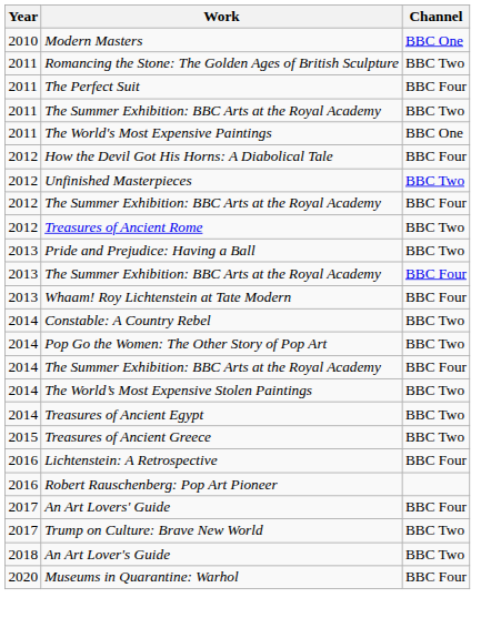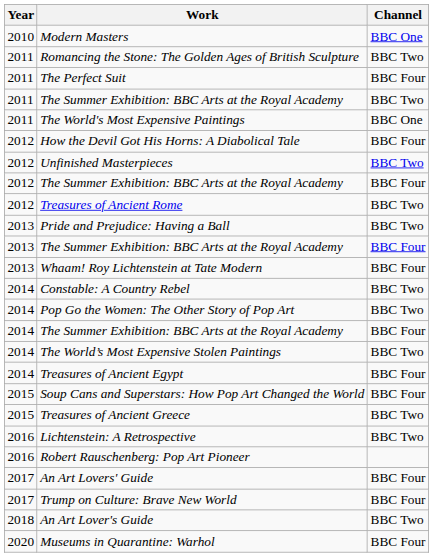 <table class="wikitable">
 <tr>
 <th>Year</th>
 <th>Work</th>
 <th>Channel</th>
 </tr>
 <tr>
 <td>2010</td>
 <td><em>Modern Masters</em></td>
 <td><a href='#'>BBC One</a></td>
 </tr>
 <tr>
 <td>2011</td>
 <td><em>Romancing the Stone: The Golden Ages of British Sculpture</em></td>
 <td>BBC Two</td>
 </tr>
 <tr>
 <td>2011</td>
 <td><em>The Perfect Suit</em></td>
 <td>BBC Four</td>
 </tr>
 <tr>
 <td>2011</td>
 <td><em>The Summer Exhibition: BBC Arts at the Royal Academy</em></td>
 <td>BBC Two</td>
 </tr>
 <tr>
 <td>2011</td>
 <td><em>The World's Most Expensive Paintings</em></td>
 <td>BBC One</td>
 </tr>
 <tr>
 <td>2012</td>
 <td><em>How the Devil Got His Horns: A Diabolical Tale</em></td>
 <td>BBC Four</td>
 </tr>
 <tr>
 <td>2012</td>
 <td><em>Unfinished Masterpieces</em></td>
 <td><a href='#'>BBC Two</a></td>
 </tr>
 <tr>
 <td>2012</td>
 <td><em>The Summer Exhibition: BBC Arts at the Royal Academy</em></td>
 <td>BBC Four</td>
 </tr>
 <tr>
 <td>2012</td>
 <td><em><a href='#'>Treasures of Ancient Rome</a></em></td>
 <td>BBC Two</td>
 </tr>
 <tr>
 <td>2013</td>
 <td><em>Pride and Prejudice: Having a Ball</em></td>
 <td>BBC Two</td>
 </tr>
 <tr>
 <td>2013</td>
 <td><em>The Summer Exhibition: BBC Arts at the Royal Academy</em></td>
 <td><a href='#'>BBC Four</a></td>
 </tr>
 <tr>
 <td>2013</td>
 <td><em>Whaam! Roy Lichtenstein at Tate Modern</em></td>
 <td>BBC Four</td>
 </tr>
 <tr>
 <td>2014</td>
 <td><em>Constable: A Country Rebel</em></td>
 <td>BBC Two</td>
 </tr>
 <tr>
 <td>2014</td>
 <td><em>Pop Go the Women: The Other Story of Pop Art</em></td>
 <td>BBC Two</td>
 </tr>
 <tr>
 <td>2014</td>
 <td><em>The Summer Exhibition: BBC Arts at the Royal Academy</em></td>
 <td>BBC Four</td>
 </tr>
 <tr>
 <td>2014</td>
 <td><em>The World’s Most Expensive Stolen Paintings</em></td>
 <td>BBC Two</td>
 </tr>
 <tr>
 <td>2014</td>
 <td><em>Treasures of Ancient Egypt</em></td>
-<td>BBC Two</td>
+<td>BBC Four</td>
+</tr>
+<tr>
+<td>2015</td>
+<td><em>Soup Cans and Superstars: How Pop Art Changed the World</em></td>
+<td>BBC Four</td>
 </tr>
 <tr>
 <td>2015</td>
 <td><em>Treasures of Ancient Greece</em></td>
 <td>BBC Two</td>
 </tr>
 <tr>
 <td>2016</td>
 <td><em>Lichtenstein: A Retrospective</em></td>
-<td>BBC Four</td>
+<td>BBC Two</td>
 </tr>
 <tr>
 <td>2016</td>
 <td><em>Robert Rauschenberg: Pop Art Pioneer</em></td>
 <td></td>
 </tr>
 <tr>
 <td>2017</td>
 <td><em>An Art Lovers' Guide</em></td>
 <td>BBC Four</td>
 </tr>
 <tr>
 <td>2017</td>
 <td><em>Trump on Culture: Brave New World</em></td>
-<td>BBC Two</td>
+<td>BBC Four</td>
 </tr>
 <tr>
 <td>2018</td>
 <td><em>An Art Lover's Guide</em></td>
 <td>BBC Two</td>
 </tr>
 <tr>
 <td>2020</td>
 <td><em>Museums in Quarantine: Warhol </em></td>
 <td>BBC Four</td>
 </tr>
 </table>
